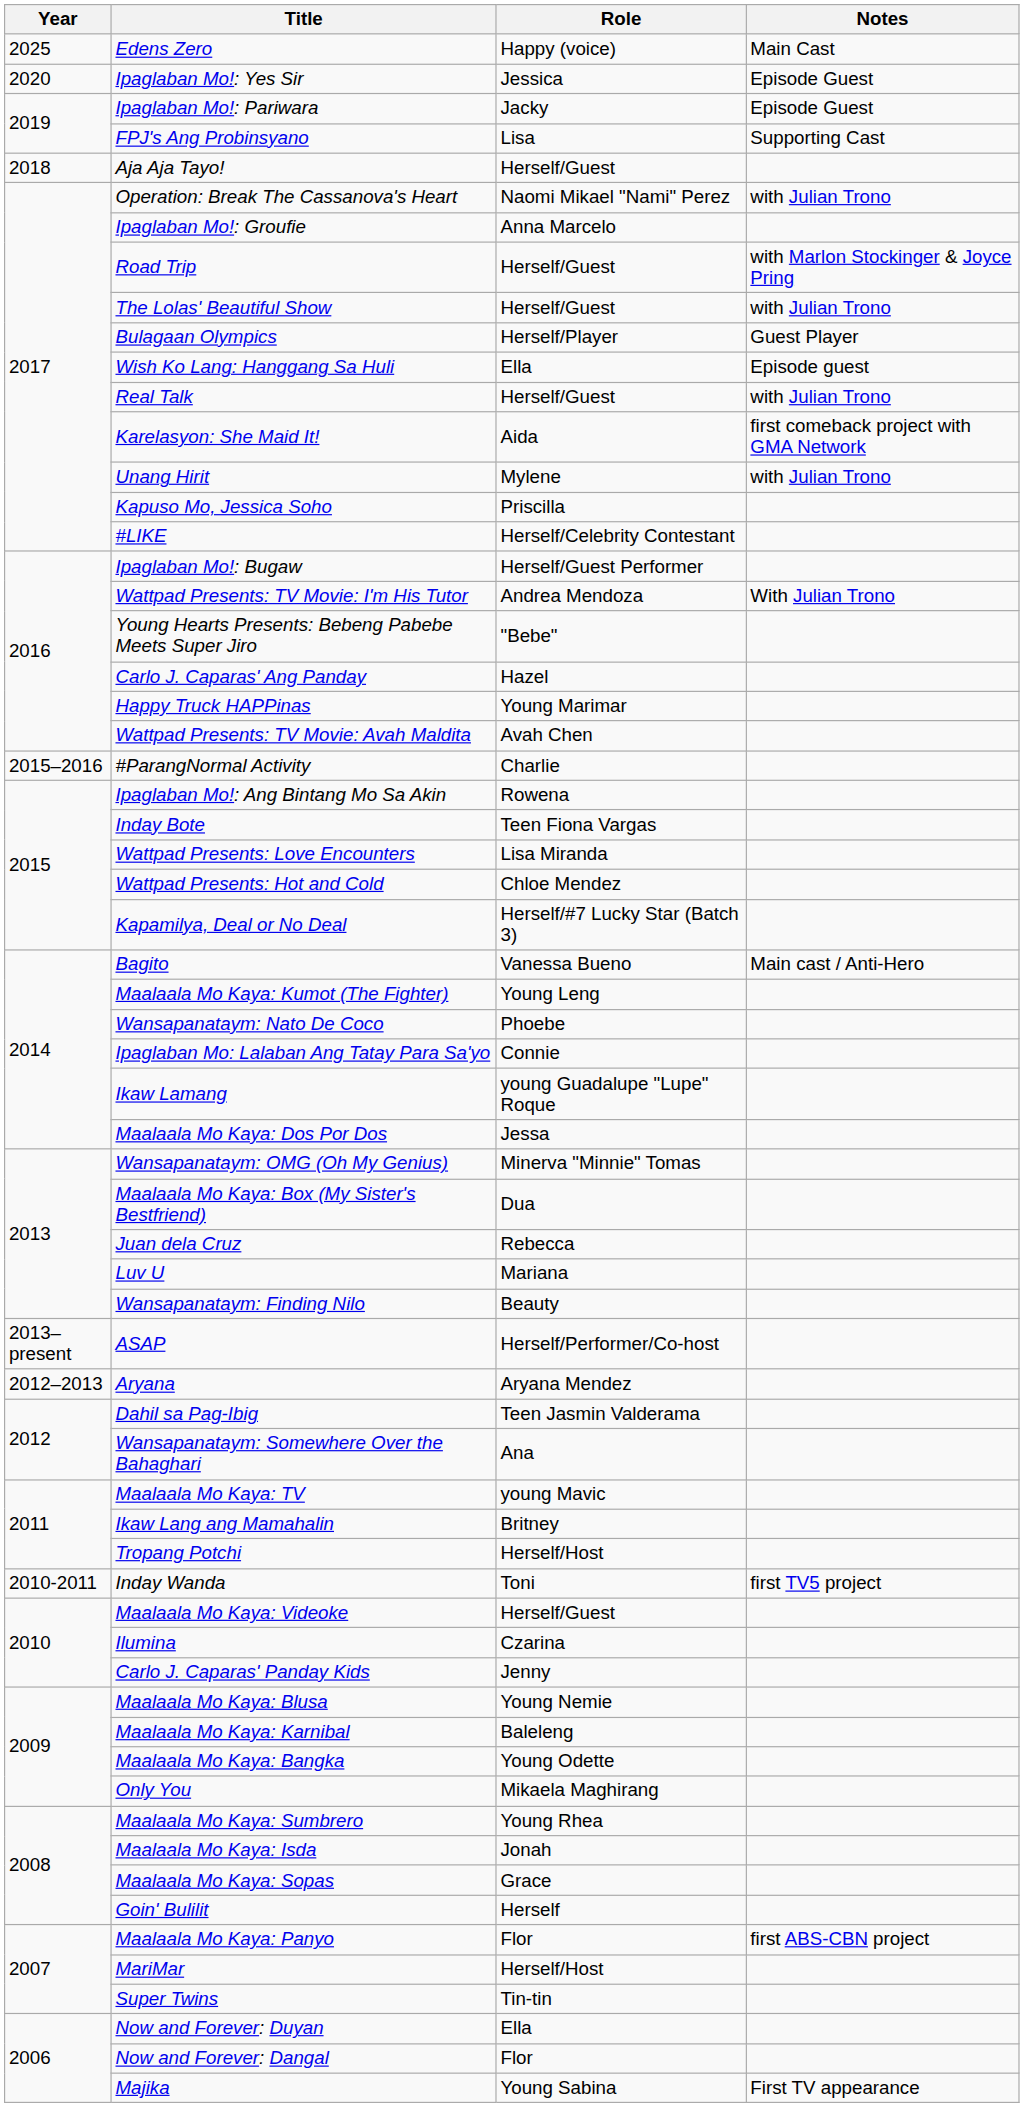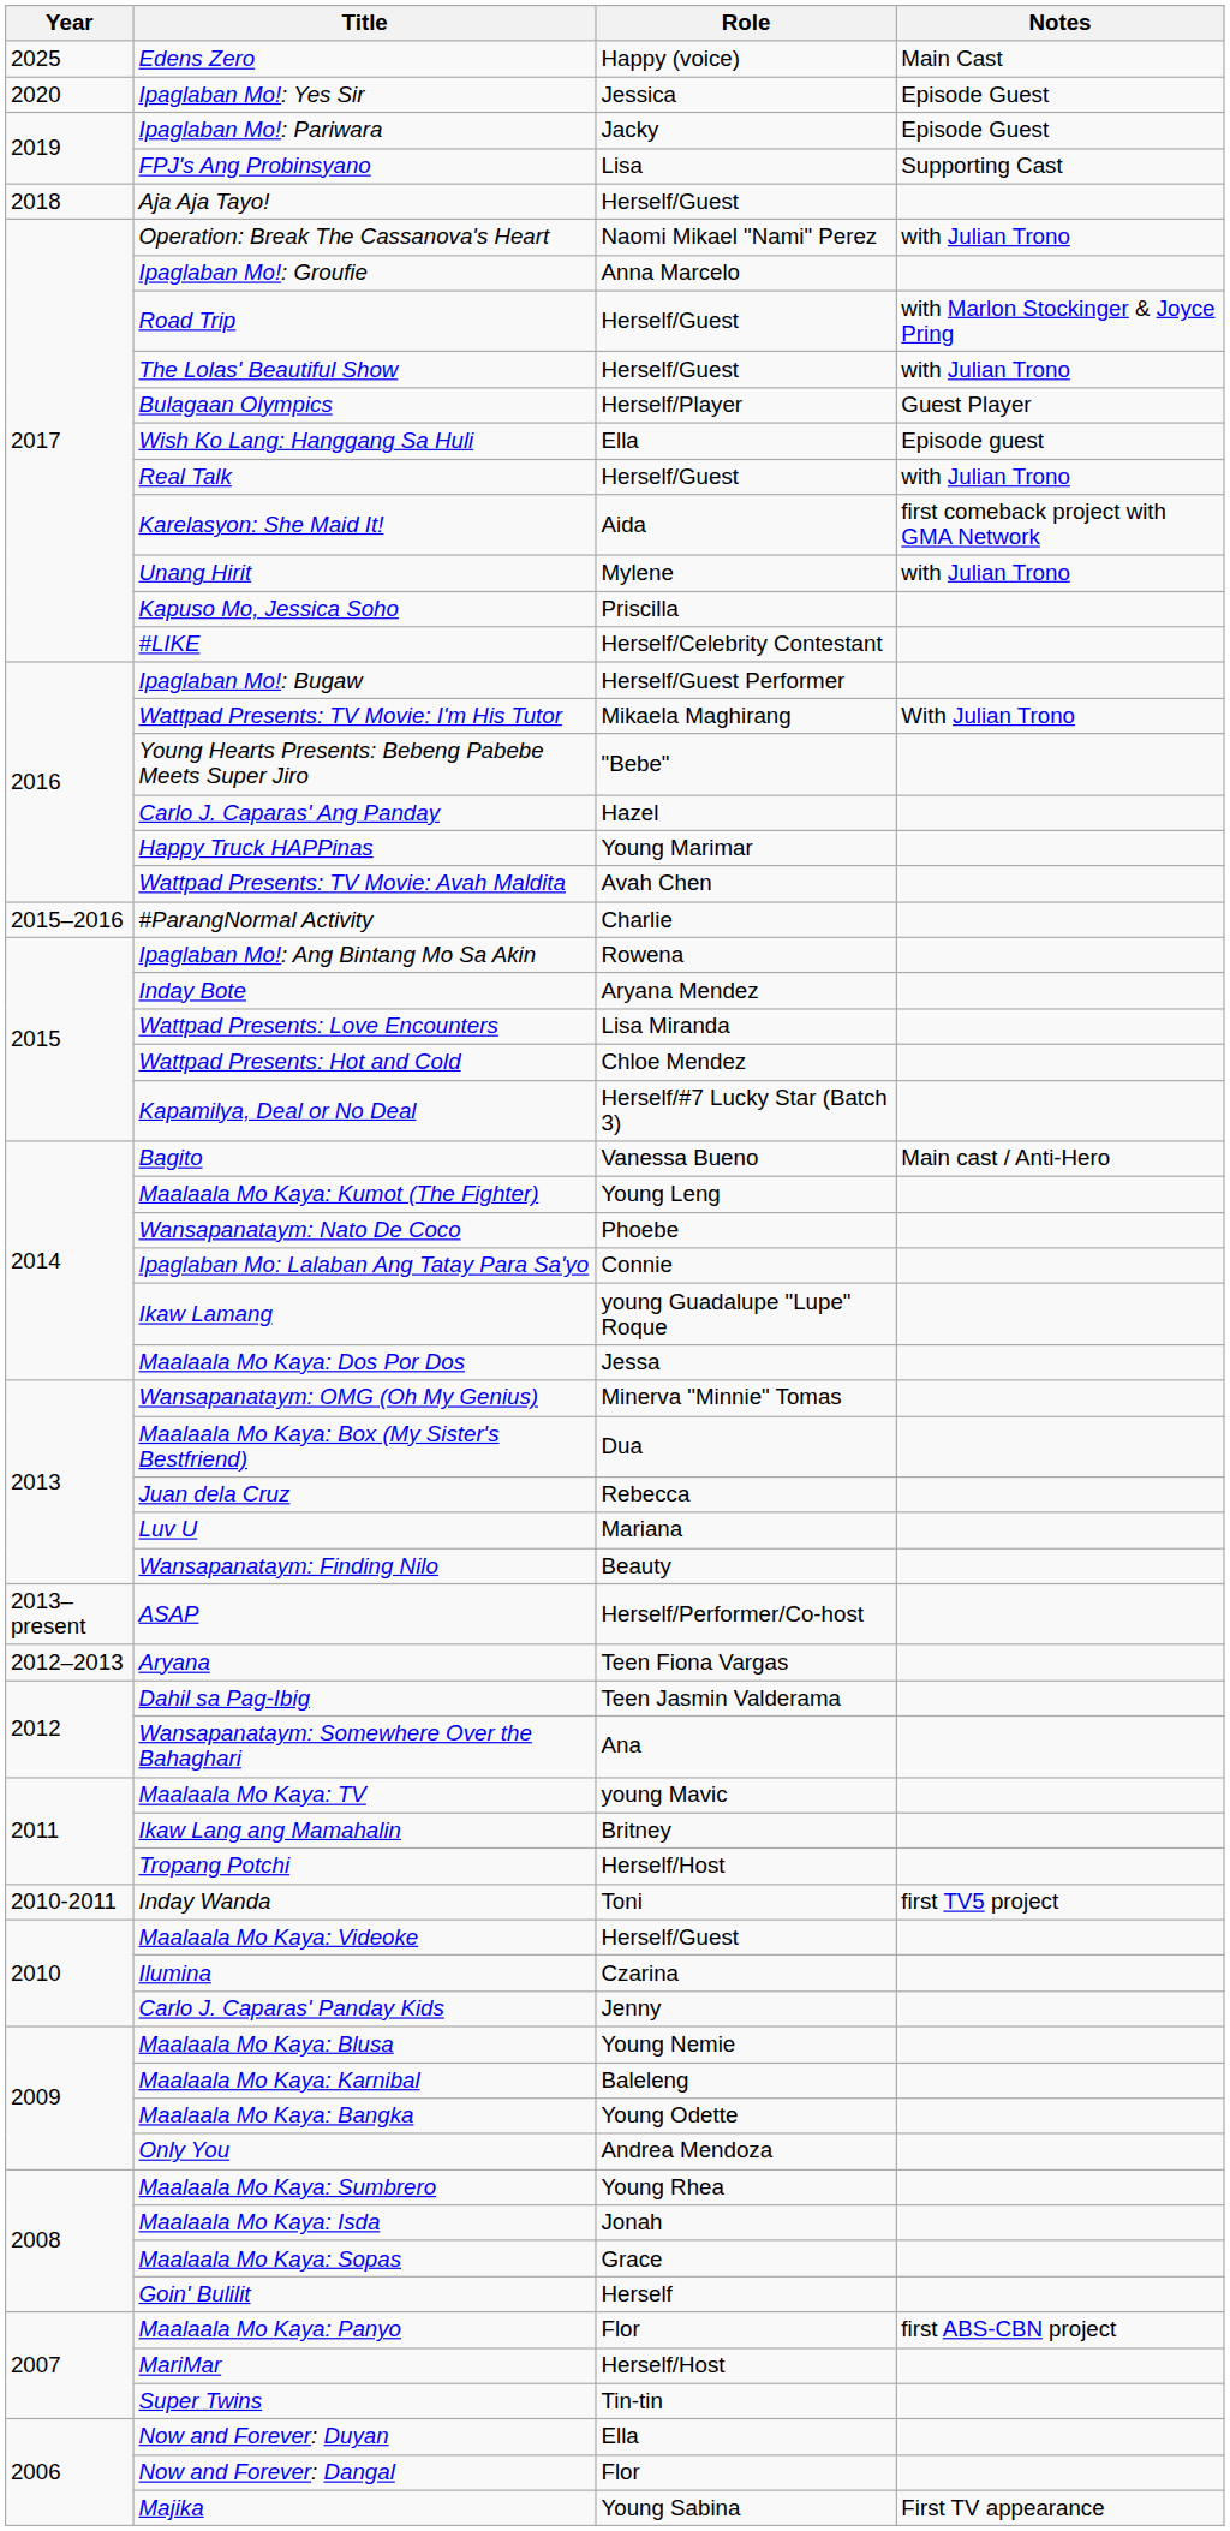 <table class="wikitable sortable">
 <tr>
 <th>Year</th>
 <th>Title</th>
 <th>Role</th>
 <th>Notes</th>
 </tr>
 <tr>
 <td>2025</td>
 <td><em><a href='#'>Edens Zero</a></em></td>
 <td>Happy (voice)</td>
 <td>Main Cast</td>
 </tr>
 <tr>
 <td>2020</td>
 <td><em><a href='#'>Ipaglaban Mo!</a>: Yes Sir</em></td>
 <td>Jessica</td>
 <td>Episode Guest</td>
 </tr>
 <tr>
 <td rowspan=2>2019</td>
 <td><em><a href='#'>Ipaglaban Mo!</a>: Pariwara</em></td>
 <td>Jacky</td>
 <td>Episode Guest</td>
 </tr>
 <tr>
 <td><em><a href='#'>FPJ's Ang Probinsyano</a></em></td>
 <td>Lisa</td>
 <td>Supporting Cast</td>
 </tr>
 <tr>
 <td>2018</td>
 <td><em>Aja Aja Tayo!</em></td>
 <td>Herself/Guest</td>
 <td></td>
 </tr>
 <tr>
 <td rowspan="11">2017</td>
 <td><em>Operation: Break The Cassanova's Heart</em></td>
 <td>Naomi Mikael "Nami" Perez</td>
 <td>with <a href='#'>Julian Trono</a></td>
 </tr>
 <tr>
 <td><em><a href='#'>Ipaglaban Mo!</a>: Groufie</em></td>
 <td>Anna Marcelo</td>
 <td></td>
 </tr>
 <tr>
 <td><a href='#'><em>Road Trip</em></a></td>
 <td>Herself/Guest</td>
 <td>with <a href='#'>Marlon Stockinger</a> & <a href='#'>Joyce Pring</a></td>
 </tr>
 <tr>
 <td><em><a href='#'>The Lolas' Beautiful Show</a></em></td>
 <td>Herself/Guest</td>
 <td>with <a href='#'>Julian Trono</a></td>
 </tr>
 <tr>
 <td><em><a href='#'>Bulagaan Olympics</a></em></td>
 <td>Herself/Player</td>
 <td>Guest Player</td>
 </tr>
 <tr>
 <td><em><a href='#'>Wish Ko Lang: Hanggang Sa Huli</a></em></td>
 <td>Ella</td>
 <td>Episode guest</td>
 </tr>
 <tr>
 <td><em><a href='#'>Real Talk</a></em></td>
 <td>Herself/Guest</td>
 <td>with <a href='#'>Julian Trono</a></td>
 </tr>
 <tr>
 <td><em><a href='#'>Karelasyon: She Maid It!</a></em></td>
 <td>Aida</td>
 <td>first comeback project with <a href='#'>GMA Network</a></td>
 </tr>
 <tr>
 <td><em><a href='#'>Unang Hirit</a></em></td>
 <td>Mylene</td>
 <td>with <a href='#'>Julian Trono</a></td>
 </tr>
 <tr>
 <td><em><a href='#'>Kapuso Mo, Jessica Soho</a></em></td>
 <td>Priscilla</td>
 <td></td>
 </tr>
 <tr>
 <td><em><a href='#'>#LIKE</a></em></td>
 <td>Herself/Celebrity Contestant</td>
 <td></td>
 </tr>
 <tr>
 <td rowspan="6">2016</td>
 <td><em><a href='#'>Ipaglaban Mo!</a>: Bugaw</em></td>
 <td>Herself/Guest Performer</td>
 <td></td>
 </tr>
 <tr>
 <td><em><a href='#'>Wattpad Presents: TV Movie: I'm His Tutor</a></em></td>
-<td>Andrea Mendoza</td>
+<td>Mikaela Maghirang</td>
 <td>With <a href='#'>Julian Trono</a></td>
 </tr>
 <tr>
 <td><em>Young Hearts Presents: Bebeng Pabebe Meets Super Jiro</em></td>
 <td>"Bebe"</td>
 <td></td>
 </tr>
 <tr>
 <td><em><a href='#'>Carlo J. Caparas' Ang Panday</a></em></td>
 <td>Hazel</td>
 <td></td>
 </tr>
 <tr>
 <td><em><a href='#'>Happy Truck HAPPinas</a></em></td>
 <td>Young Marimar</td>
 <td></td>
 </tr>
 <tr>
 <td><em><a href='#'>Wattpad Presents: TV Movie: Avah Maldita</a></em></td>
 <td>Avah Chen</td>
 <td></td>
 </tr>
 <tr>
 <td>2015–2016</td>
 <td><em>#ParangNormal Activity</em></td>
 <td>Charlie</td>
 <td></td>
 </tr>
 <tr>
 <td rowspan="5">2015</td>
 <td><em><a href='#'>Ipaglaban Mo!</a>: Ang Bintang Mo Sa Akin</em></td>
 <td>Rowena</td>
 <td></td>
 </tr>
 <tr>
 <td><em><a href='#'>Inday Bote</a></em></td>
-<td>Teen Fiona Vargas</td>
+<td>Aryana Mendez</td>
 <td></td>
 </tr>
 <tr>
 <td><em><a href='#'>Wattpad Presents: Love Encounters</a></em></td>
 <td>Lisa Miranda</td>
 <td></td>
 </tr>
 <tr>
 <td><em><a href='#'>Wattpad Presents: Hot and Cold</a></em></td>
 <td>Chloe Mendez</td>
 <td></td>
 </tr>
 <tr>
 <td><em><a href='#'>Kapamilya, Deal or No Deal</a></em></td>
 <td>Herself/#7 Lucky Star (Batch 3)</td>
 <td></td>
 </tr>
 <tr>
 <td rowspan="6">2014</td>
 <td><em><a href='#'>Bagito</a></em></td>
 <td>Vanessa Bueno</td>
 <td>Main cast / Anti-Hero</td>
 </tr>
 <tr>
 <td><em><a href='#'>Maalaala Mo Kaya: Kumot (The Fighter)</a></em></td>
 <td>Young Leng</td>
 <td></td>
 </tr>
 <tr>
 <td><em><a href='#'>Wansapanataym: Nato De Coco</a></em></td>
 <td>Phoebe</td>
 <td></td>
 </tr>
 <tr>
 <td><em><a href='#'>Ipaglaban Mo: Lalaban Ang Tatay Para Sa'yo</a></em></td>
 <td>Connie</td>
 <td></td>
 </tr>
 <tr>
 <td><em><a href='#'>Ikaw Lamang</a></em></td>
 <td>young Guadalupe "Lupe" Roque</td>
 <td></td>
 </tr>
 <tr>
 <td><em><a href='#'>Maalaala Mo Kaya: Dos Por Dos</a></em></td>
 <td>Jessa</td>
 <td></td>
 </tr>
 <tr>
 <td rowspan="5">2013</td>
 <td><em><a href='#'>Wansapanataym: OMG (Oh My Genius)</a></em></td>
 <td>Minerva "Minnie" Tomas</td>
 <td></td>
 </tr>
 <tr>
 <td><em><a href='#'>Maalaala Mo Kaya: Box (My Sister's Bestfriend)</a></em></td>
 <td>Dua</td>
 <td></td>
 </tr>
 <tr>
 <td><em><a href='#'>Juan dela Cruz</a></em></td>
 <td>Rebecca</td>
 <td></td>
 </tr>
 <tr>
 <td><em><a href='#'>Luv U</a></em></td>
 <td>Mariana</td>
 <td></td>
 </tr>
 <tr>
 <td><em><a href='#'>Wansapanataym: Finding Nilo</a></em></td>
 <td>Beauty</td>
 <td></td>
 </tr>
 <tr>
 <td>2013–present</td>
 <td><em><a href='#'>ASAP</a></em></td>
 <td>Herself/Performer/Co-host</td>
 <td></td>
 </tr>
 <tr>
 <td>2012–2013</td>
 <td><em><a href='#'>Aryana</a></em></td>
-<td>Aryana Mendez</td>
+<td>Teen Fiona Vargas</td>
 <td></td>
 </tr>
 <tr>
 <td rowspan="2">2012</td>
 <td><em><a href='#'>Dahil sa Pag-Ibig</a></em></td>
 <td>Teen Jasmin Valderama</td>
 <td></td>
 </tr>
 <tr>
 <td><em><a href='#'>Wansapanataym: Somewhere Over the Bahaghari</a></em></td>
 <td>Ana</td>
 <td></td>
 </tr>
 <tr>
 <td rowspan="3">2011</td>
 <td><em><a href='#'>Maalaala Mo Kaya: TV</a></em></td>
 <td>young Mavic</td>
 <td></td>
 </tr>
 <tr>
 <td><em><a href='#'>Ikaw Lang ang Mamahalin</a></em></td>
 <td>Britney</td>
 <td></td>
 </tr>
 <tr>
 <td><em><a href='#'>Tropang Potchi</a></em></td>
 <td>Herself/Host</td>
 <td></td>
 </tr>
 <tr>
 <td>2010-2011</td>
 <td><em>Inday Wanda</em></td>
 <td>Toni</td>
 <td>first <a href='#'>TV5</a> project</td>
 </tr>
 <tr>
 <td rowspan="3">2010</td>
 <td><em><a href='#'>Maalaala Mo Kaya: Videoke</a></em></td>
 <td>Herself/Guest</td>
 <td></td>
 </tr>
 <tr>
 <td><em><a href='#'>Ilumina</a></em></td>
 <td>Czarina</td>
 <td></td>
 </tr>
 <tr>
 <td><em><a href='#'>Carlo J. Caparas' Panday Kids</a></em></td>
 <td>Jenny</td>
 <td></td>
 </tr>
 <tr>
 <td rowspan="4">2009</td>
 <td><em><a href='#'>Maalaala Mo Kaya: Blusa</a></em></td>
 <td>Young Nemie</td>
 <td></td>
 </tr>
 <tr>
 <td><em><a href='#'>Maalaala Mo Kaya: Karnibal</a></em></td>
 <td>Baleleng</td>
 <td></td>
 </tr>
 <tr>
 <td><em><a href='#'>Maalaala Mo Kaya: Bangka</a></em></td>
 <td>Young Odette</td>
 <td></td>
 </tr>
 <tr>
 <td><em><a href='#'>Only You</a></em></td>
-<td>Mikaela Maghirang</td>
+<td>Andrea Mendoza</td>
 <td></td>
 </tr>
 <tr>
 <td rowspan="4">2008</td>
 <td><em><a href='#'>Maalaala Mo Kaya: Sumbrero</a></em></td>
 <td>Young Rhea</td>
 <td></td>
 </tr>
 <tr>
 <td><em><a href='#'>Maalaala Mo Kaya: Isda</a></em></td>
 <td>Jonah</td>
 <td></td>
 </tr>
 <tr>
 <td><em><a href='#'>Maalaala Mo Kaya: Sopas</a></em></td>
 <td>Grace</td>
 <td></td>
 </tr>
 <tr>
 <td><em><a href='#'>Goin' Bulilit</a></em></td>
 <td>Herself</td>
 <td></td>
 </tr>
 <tr>
 <td rowspan="3">2007</td>
 <td><em><a href='#'>Maalaala Mo Kaya: Panyo</a></em></td>
 <td>Flor</td>
 <td>first <a href='#'>ABS-CBN</a> project</td>
 </tr>
 <tr>
 <td><em><a href='#'>MariMar</a></em></td>
 <td>Herself/Host</td>
 <td></td>
 </tr>
 <tr>
 <td><em><a href='#'>Super Twins</a></em></td>
 <td>Tin-tin</td>
 <td></td>
 </tr>
 <tr>
 <td rowspan="3">2006</td>
 <td><em><a href='#'>Now and Forever</a>: <a href='#'>Duyan</a></em></td>
 <td>Ella</td>
 <td></td>
 </tr>
 <tr>
 <td><em><a href='#'>Now and Forever</a>: <a href='#'>Dangal</a></em></td>
 <td>Flor</td>
 <td></td>
 </tr>
 <tr>
 <td><em><a href='#'>Majika</a></em></td>
 <td>Young Sabina</td>
 <td>First TV appearance</td>
 </tr>
 </table>
